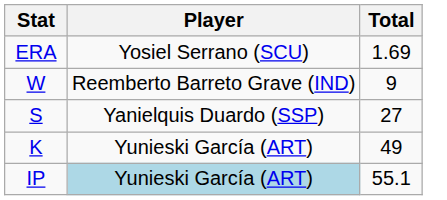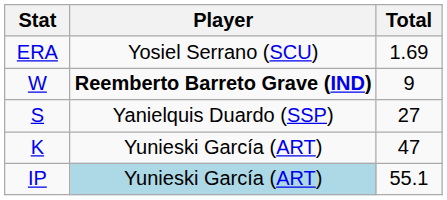 <table class="wikitable" style="text-align:center;">
 <tr>
 <th width="15%">Stat</th>
 <th>Player</th>
 <th width="15%">Total</th>
 </tr>
 <tr>
 <td><a href='#'>ERA</a></td>
 <td>Yosiel Serrano (<a href='#'>SCU</a>)</td>
 <td>1.69</td>
 </tr>
 <tr>
 <td><a href='#'>W</a></td>
-<td>Reemberto Barreto Grave (<a href='#'>IND</a>)</td>
+<td><strong>Reemberto Barreto Grave (<a href='#'>IND</a>)</strong></td>
 <td>9</td>
 </tr>
 <tr>
 <td><a href='#'>S</a></td>
 <td>Yanielquis Duardo (<a href='#'>SSP</a>)</td>
 <td>27</td>
 </tr>
 <tr>
 <td><a href='#'>K</a></td>
 <td>Yunieski García (<a href='#'>ART</a>)</td>
-<td>49</td>
+<td>47</td>
 </tr>
 <tr>
 <td><a href='#'>IP</a></td>
 <td style="background: lightblue;">Yunieski García (<a href='#'>ART</a>)</td>
 <td>55.1</td>
 </tr>
 </table>
